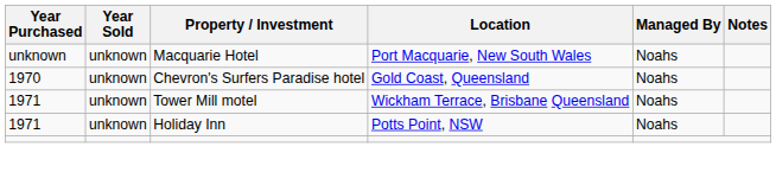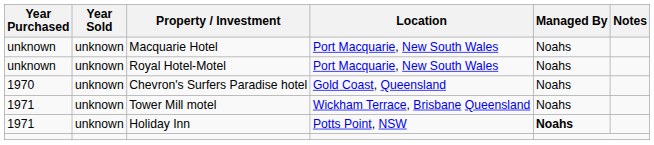 <table class="wikitable">
 <tr>
 <th>Year<br>Purchased</th>
 <th>Year<br>Sold</th>
 <th>Property / Investment</th>
 <th>Location</th>
 <th>Managed By</th>
 <th>Notes</th>
 </tr>
 <tr>
 <td>unknown</td>
 <td>unknown</td>
 <td>Macquarie Hotel</td>
+<td><a href='#'>Port Macquarie</a>, <a href='#'>New South Wales</a></td>
+<td>Noahs</td>
+<td></td>
+</tr>
+<tr>
+<td>unknown</td>
+<td>unknown</td>
+<td>Royal Hotel-Motel</td>
 <td><a href='#'>Port Macquarie</a>, <a href='#'>New South Wales</a></td>
 <td>Noahs</td>
 <td></td>
 </tr>
 <tr>
 <td>1970</td>
 <td>unknown</td>
 <td>Chevron's Surfers Paradise hotel</td>
 <td><a href='#'>Gold Coast</a>, <a href='#'>Queensland</a></td>
 <td>Noahs</td>
 <td></td>
 </tr>
 <tr>
 <td>1971</td>
 <td>unknown</td>
 <td>Tower Mill motel</td>
 <td><a href='#'>Wickham Terrace</a>, <a href='#'>Brisbane</a> <a href='#'>Queensland</a></td>
 <td>Noahs</td>
 <td></td>
 </tr>
 <tr>
 <td>1971</td>
 <td>unknown</td>
 <td>Holiday Inn</td>
 <td><a href='#'>Potts Point</a>, <a href='#'>NSW</a></td>
-<td>Noahs</td>
+<td><strong>Noahs</strong></td>
 <td></td>
 </tr>
 <tr>
 <td></td>
 <td></td>
 <td></td>
 <td></td>
 </tr>
 </table>
